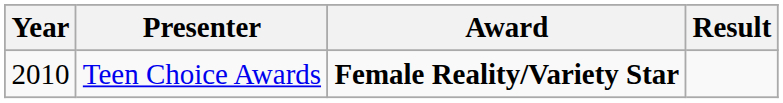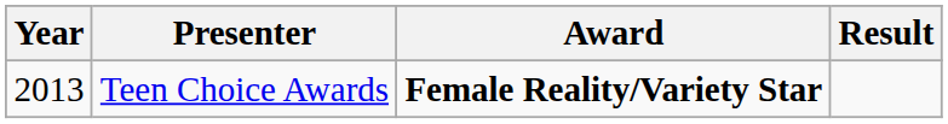 <table class="wikitable">
 <tr>
 <th>Year</th>
 <th>Presenter</th>
 <th>Award</th>
 <th>Result</th>
 </tr>
 <tr>
-<td>2010</td>
+<td>2013</td>
 <td><a href='#'>Teen Choice Awards</a></td>
 <td><strong>Female Reality/Variety Star</strong></td>
 <td></td>
 </tr>
 </table>
